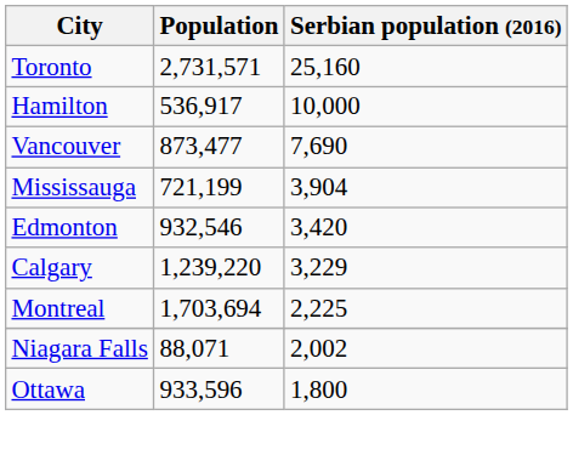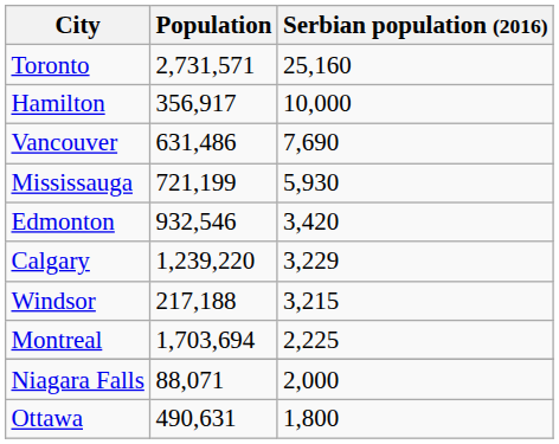 <table class="wikitable">
 <tr>
 <th>City</th>
 <th>Population</th>
 <th>Serbian population <small>(2016)</small></th>
 </tr>
 <tr>
 <td><a href='#'>Toronto</a></td>
 <td>2,731,571</td>
 <td>25,160</td>
 </tr>
 <tr>
 <td><a href='#'>Hamilton</a></td>
-<td>536,917</td>
+<td>356,917</td>
 <td>10,000</td>
 </tr>
 <tr>
 <td><a href='#'>Vancouver</a></td>
-<td>873,477</td>
+<td>631,486</td>
 <td>7,690</td>
 </tr>
 <tr>
 <td><a href='#'>Mississauga</a></td>
 <td>721,199</td>
-<td>3,904</td>
+<td>5,930</td>
 </tr>
 <tr>
 <td><a href='#'>Edmonton</a></td>
 <td>932,546</td>
 <td>3,420</td>
 </tr>
 <tr>
 <td><a href='#'>Calgary</a></td>
 <td>1,239,220</td>
 <td>3,229</td>
 </tr>
 <tr>
+<td><a href='#'>Windsor</a></td>
+<td>217,188</td>
+<td>3,215</td>
+</tr>
+<tr>
 <td><a href='#'>Montreal</a></td>
 <td>1,703,694</td>
 <td>2,225</td>
 </tr>
 <tr>
 </tr>
 <tr>
 <td><a href='#'>Niagara Falls</a></td>
 <td>88,071</td>
-<td>2,002</td>
+<td>2,000</td>
 </tr>
 <tr>
 <td><a href='#'>Ottawa</a></td>
-<td>933,596</td>
+<td>490,631</td>
 <td>1,800</td>
 </tr>
 </table>
